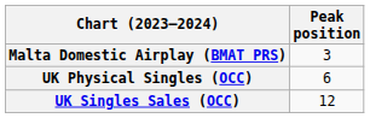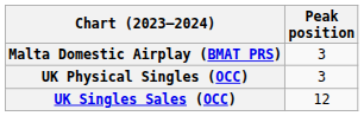 <table class="wikitable sortable plainrowheaders" style="text-align:center">
 <tr>
 <th scope="col">Chart (2023–2024)</th>
 <th scope="col">Peak<br>position</th>
 </tr>
 <tr>
 <th scope="row">Malta Domestic Airplay (<a href='#'>BMAT PRS</a>)</th>
 <td>3</td>
 </tr>
 <tr>
 <th scope="row">UK Physical Singles (<a href='#'>OCC</a>)</th>
-<td>6</td>
+<td>3</td>
 </tr>
 <tr>
 <th scope="row"><a href='#'>UK Singles Sales</a> (<a href='#'>OCC</a>)</th>
 <td>12</td>
 </tr>
 </table>
